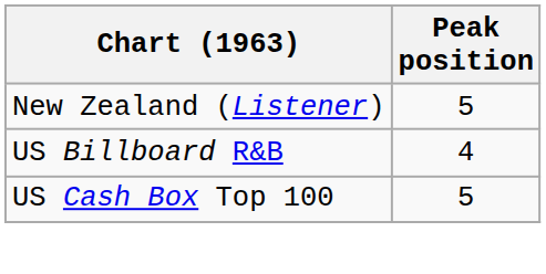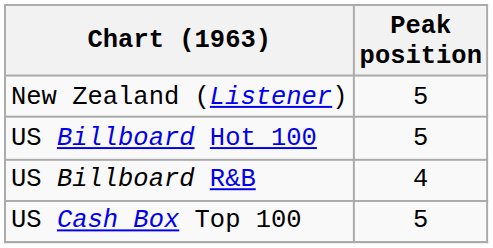 <table class="wikitable sortable">
 <tr>
 <th>Chart (1963)</th>
 <th>Peak<br>position</th>
 </tr>
 <tr>
 <td>New Zealand (<em><a href='#'>Listener</a></em>)</td>
+<td style="text-align:center;">5</td>
+</tr>
+<tr>
+<td>US <em><a href='#'>Billboard</a></em> <a href='#'>Hot 100</a></td>
 <td style="text-align:center;">5</td>
 </tr>
 <tr>
 <td>US <em>Billboard</em> <a href='#'>R&B</a></td>
 <td style="text-align:center;">4</td>
 </tr>
 <tr>
 <td>US <a href='#'><em>Cash Box</em></a> Top 100</td>
 <td align="center">5</td>
 </tr>
 <tr>
 </tr>
 </table>
